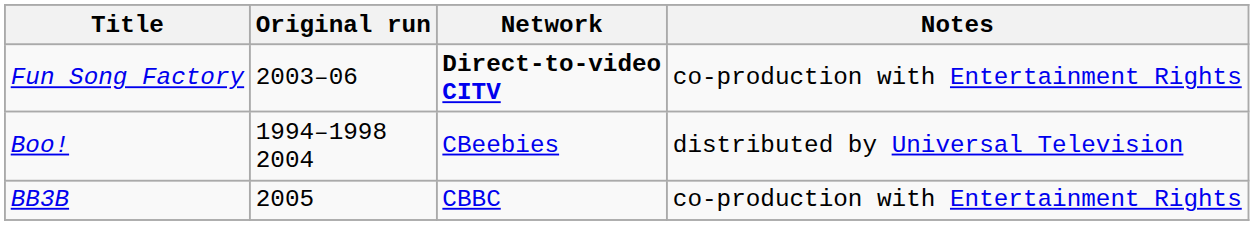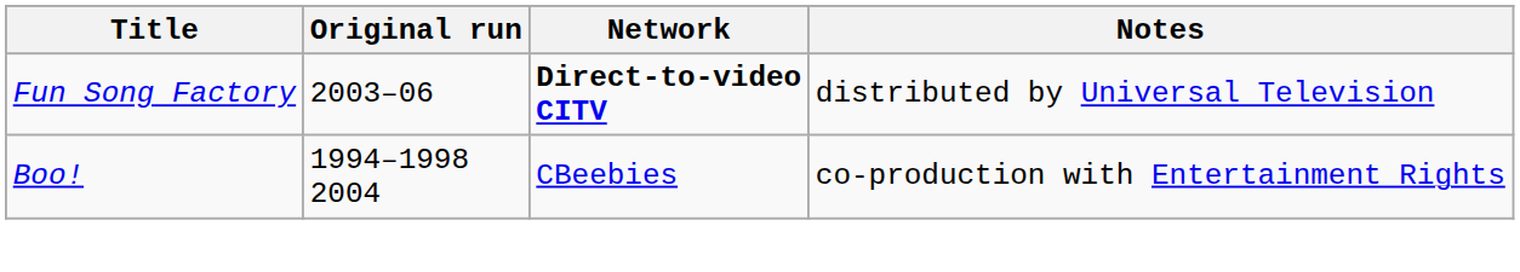 <table class="wikitable sortable">
 <tr>
 <th>Title</th>
 <th>Original run</th>
 <th>Network</th>
 <th>Notes</th>
 </tr>
 <tr>
 <td><em><a href='#'>Fun Song Factory</a></em></td>
 <td>2003–06</td>
 <td><strong>Direct-to-video<br><a href='#'>CITV</a></strong></td>
-<td>co-production with <a href='#'>Entertainment Rights</a></td>
+<td>distributed by <a href='#'>Universal Television</a></td>
 </tr>
 <tr>
 <td><em><a href='#'>Boo!</a></em></td>
 <td>1994–1998<br>2004</td>
 <td><a href='#'>CBeebies</a></td>
-<td>distributed by <a href='#'>Universal Television</a></td>
-</tr>
-<tr>
-<td><em><a href='#'>BB3B</a></em></td>
-<td>2005</td>
-<td><a href='#'>CBBC</a></td>
 <td>co-production with <a href='#'>Entertainment Rights</a></td>
 </tr>
 </table>
